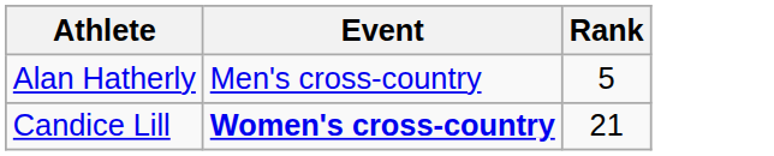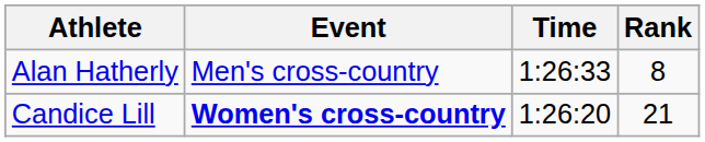 <table class=wikitable style=font-size:90%;>
 <tr>
 <th>Athlete</th>
 <th>Event</th>
+<th>Time</th>
 <th>Rank</th>
 </tr>
 <tr align=center>
 <td align=left><a href='#'>Alan Hatherly</a></td>
 <td align=left><a href='#'>Men's cross-country</a></td>
-<td>5</td>
+<td>1:26:33</td>
+<td>8</td>
 </tr>
 <tr align=center>
 <td align=left><a href='#'>Candice Lill</a></td>
 <td align=left><strong><a href='#'>Women's cross-country</a></strong></td>
+<td>1:26:20</td>
 <td>21</td>
 </tr>
 </table>
